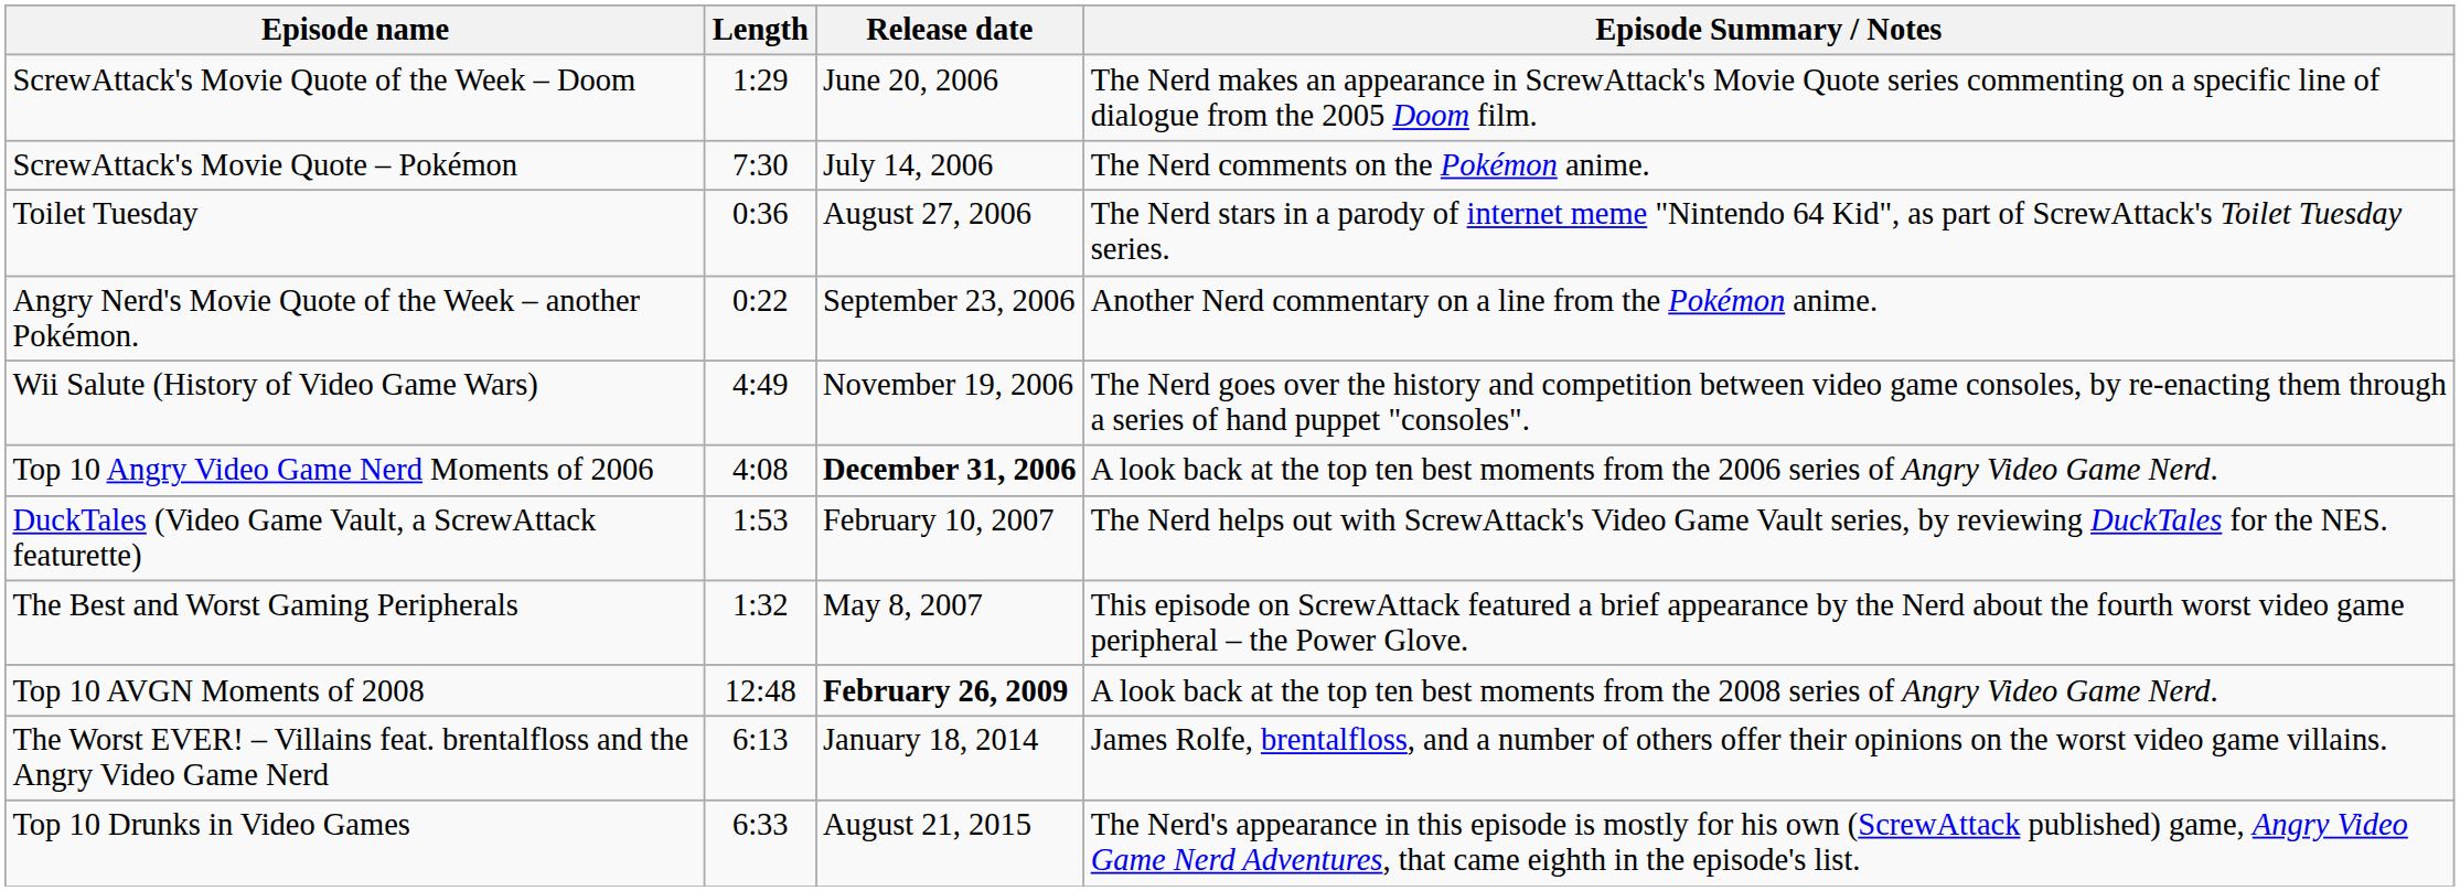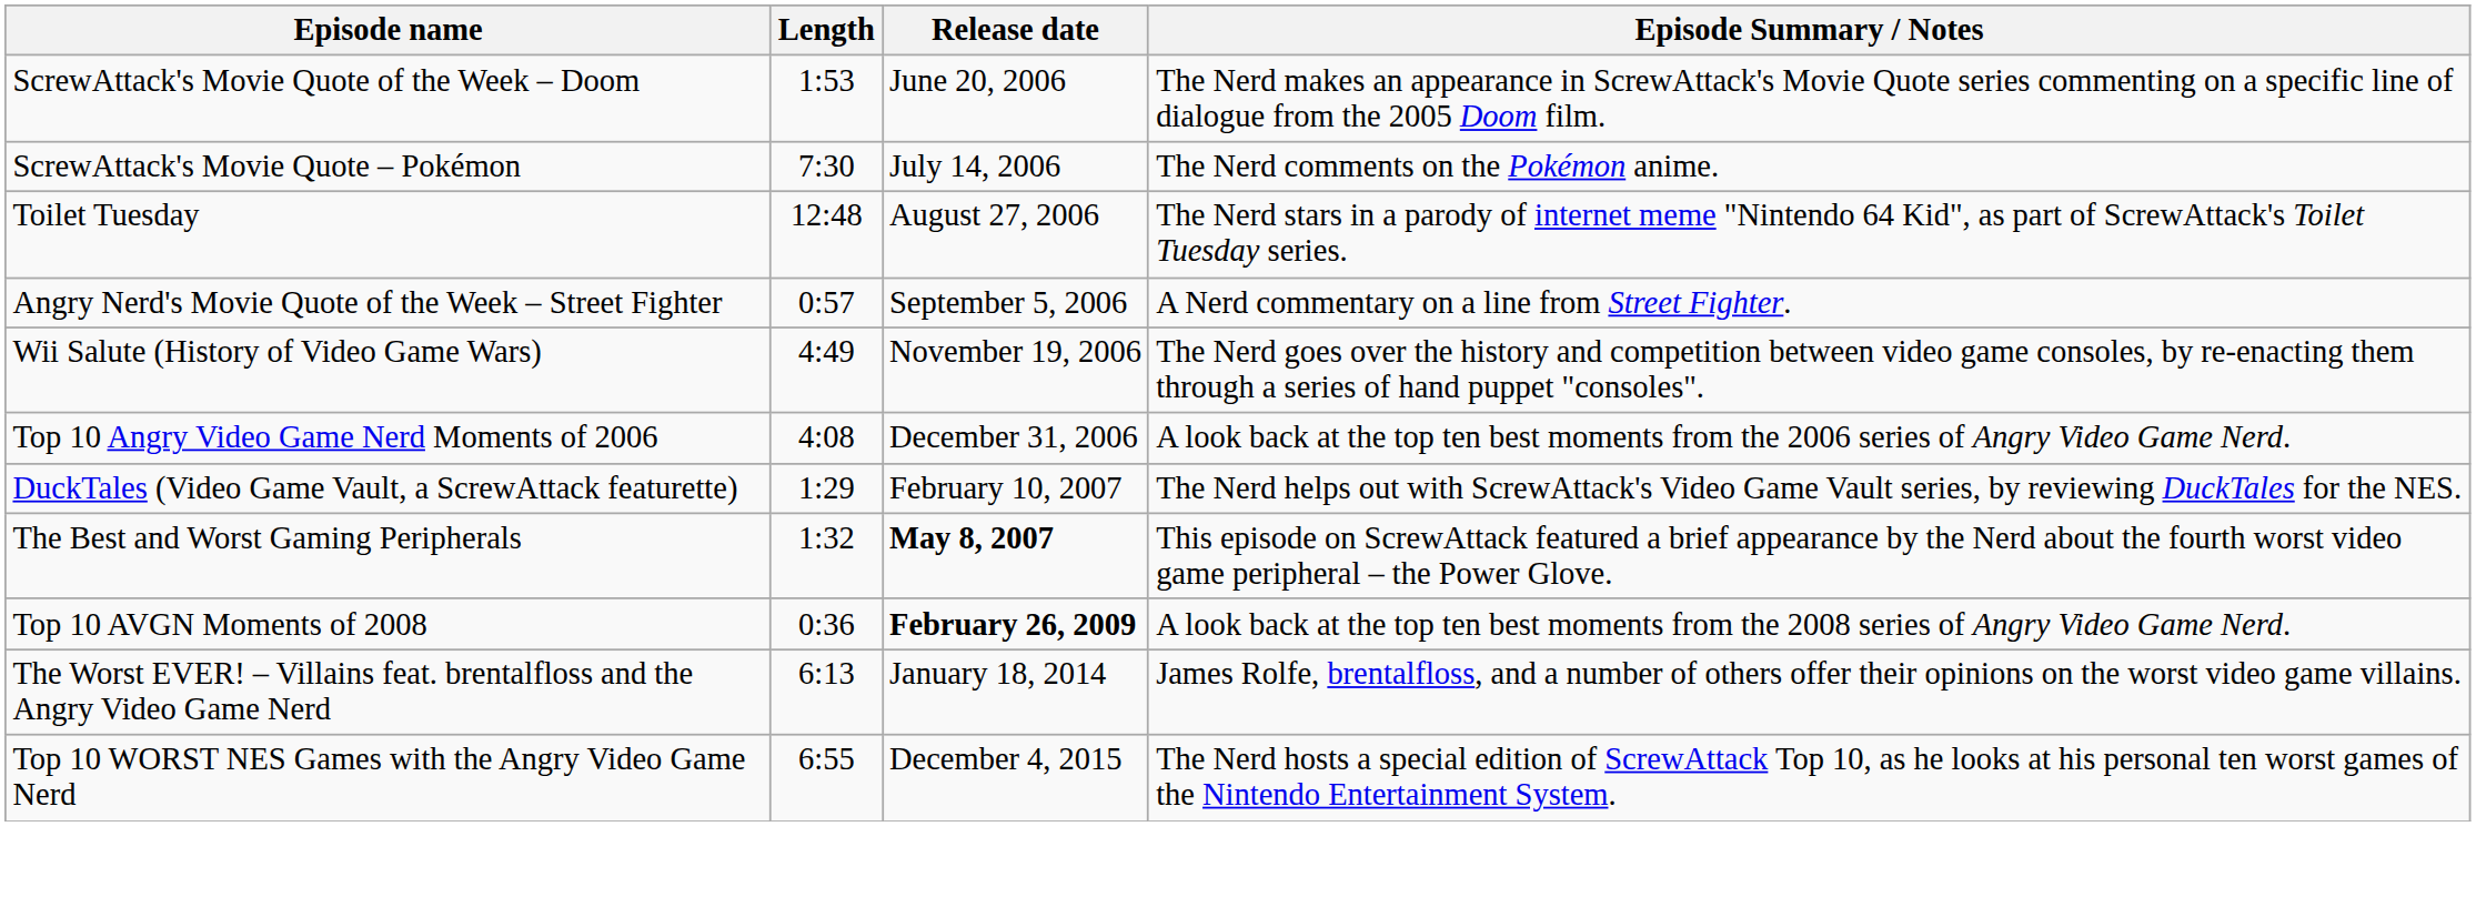 <table class="wikitable" 85%; 100%; 5px;">
 <tr>
 <th>Episode name</th>
 <th>Length</th>
 <th>Release date</th>
 <th>Episode Summary / Notes</th>
 </tr>
 <tr>
 <td valign="top">ScrewAttack's Movie Quote of the Week – Doom</td>
-<td style="vertical-align:top; text-align:center;">1:29</td>
+<td style="vertical-align:top; text-align:center;">1:53</td>
 <td valign="top" nowrap>June 20, 2006</td>
 <td valign="top">The Nerd makes an appearance in ScrewAttack's Movie Quote series commenting on a specific line of dialogue from the 2005 <em><a href='#'>Doom</a></em> film.</td>
 </tr>
 <tr>
 <td valign="top">ScrewAttack's Movie Quote – Pokémon</td>
 <td style="vertical-align:top; text-align:center;">7:30</td>
 <td valign="top" nowrap>July 14, 2006</td>
 <td valign="top">The Nerd comments on the <em><a href='#'>Pokémon</a></em> anime.</td>
 </tr>
 <tr>
 <td valign="top">Toilet Tuesday</td>
-<td style="vertical-align:top; text-align:center;">0:36</td>
+<td style="vertical-align:top; text-align:center;">12:48</td>
 <td valign="top" nowrap>August 27, 2006</td>
 <td valign="top">The Nerd stars in a parody of <a href='#'>internet meme</a> "Nintendo 64 Kid", as part of ScrewAttack's <em>Toilet Tuesday</em> series.</td>
 </tr>
 <tr>
-<td valign="top">Angry Nerd's Movie Quote of the Week – another Pokémon.</td>
-<td style="vertical-align:top; text-align:center;">0:22</td>
-<td valign="top" nowrap>September 23, 2006</td>
-<td valign="top">Another Nerd commentary on a line from the <em><a href='#'>Pokémon</a></em> anime.</td>
+<td valign="top">Angry Nerd's Movie Quote of the Week – Street Fighter</td>
+<td style="vertical-align:top; text-align:center;">0:57</td>
+<td valign="top" nowrap>September 5, 2006</td>
+<td valign="top">A Nerd commentary on a line from <em><a href='#'>Street Fighter</a></em>.</td>
 </tr>
 <tr>
 <td valign="top">Wii Salute (History of Video Game Wars)</td>
 <td style="vertical-align:top; text-align:center;">4:49</td>
 <td valign="top" nowrap>November 19, 2006</td>
 <td valign="top">The Nerd goes over the history and competition between video game consoles, by re-enacting them through a series of hand puppet "consoles".</td>
 </tr>
 <tr>
 <td valign="top">Top 10 <a href='#'>Angry Video Game Nerd</a> Moments of 2006</td>
 <td style="vertical-align:top; text-align:center;">4:08</td>
-<td valign="top" nowrap><strong>December 31, 2006</strong></td>
+<td valign="top" nowrap>December 31, 2006</td>
 <td valign="top">A look back at the top ten best moments from the 2006 series of <em>Angry Video Game Nerd</em>.</td>
 </tr>
 <tr>
 <td valign="top"><a href='#'>DuckTales</a> (Video Game Vault, a ScrewAttack featurette)</td>
-<td style="vertical-align:top; text-align:center;">1:53</td>
+<td style="vertical-align:top; text-align:center;">1:29</td>
 <td valign="top" nowrap>February 10, 2007</td>
 <td valign="top">The Nerd helps out with ScrewAttack's Video Game Vault series, by reviewing <em><a href='#'>DuckTales</a></em> for the NES.</td>
 </tr>
 <tr>
 <td valign="top">The Best and Worst Gaming Peripherals</td>
 <td style="vertical-align:top; text-align:center;">1:32</td>
-<td valign="top" nowrap>May 8, 2007</td>
+<td valign="top" nowrap><strong>May 8, 2007</strong></td>
 <td valign="top">This episode on ScrewAttack featured a brief appearance by the Nerd about the fourth worst video game peripheral – the Power Glove.</td>
 </tr>
 <tr>
 <td valign="top">Top 10 AVGN Moments of 2008</td>
-<td style="vertical-align:top; text-align:center;">12:48</td>
+<td style="vertical-align:top; text-align:center;">0:36</td>
 <td valign="top" nowrap><strong>February 26, 2009</strong></td>
 <td valign="top">A look back at the top ten best moments from the 2008 series of <em>Angry Video Game Nerd</em>.</td>
 </tr>
 <tr>
 <td valign="top">The Worst EVER! – Villains feat. brentalfloss and the Angry Video Game Nerd</td>
 <td style="vertical-align:top; text-align:center;">6:13</td>
 <td valign="top" nowrap>January 18, 2014</td>
 <td valign="top">James Rolfe, <a href='#'>brentalfloss</a>, and a number of others offer their opinions on the worst video game villains.</td>
 </tr>
 <tr>
-<td valign="top">Top 10 Drunks in Video Games</td>
-<td style="vertical-align:top; text-align:center;">6:33</td>
-<td valign="top" nowrap>August 21, 2015</td>
-<td valign="top">The Nerd's appearance in this episode is mostly for his own (<a href='#'>ScrewAttack</a> published) game, <em><a href='#'>Angry Video Game Nerd Adventures</a></em>, that came eighth in the episode's list.</td>
+<td valign="top">Top 10 WORST NES Games with the Angry Video Game Nerd</td>
+<td style="vertical-align:top; text-align:center;">6:55</td>
+<td valign="top" nowrap>December 4, 2015</td>
+<td valign="top">The Nerd hosts a special edition of <a href='#'>ScrewAttack</a> Top 10, as he looks at his personal ten worst games of the <a href='#'>Nintendo Entertainment System</a>.</td>
 </tr>
 </table>
